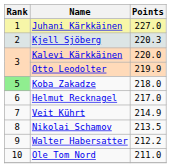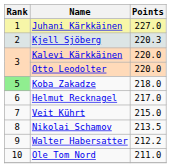 <table class="wikitable sortable">
 <tr>
 <th align=Center>Rank</th>
 <th>Name</th>
 <th>Points</th>
 </tr>
 <tr style="background:#F7F6A8">
 <td align=center>1</td>
 <td> <a href='#'>Juhani Kärkkäinen</a></td>
 <td align=center>227.0</td>
 </tr>
 <tr style="background: #DCE5E5;">
 <td align=center>2</td>
 <td> <a href='#'>Kjell Sjöberg</a></td>
 <td align=center>220.3</td>
 </tr>
 <tr style="background: #FFDAB9;">
 <td rowspan=2 align=center>3</td>
 <td> <a href='#'>Kalevi Kärkkäinen</a></td>
 <td align=center>220.0</td>
 </tr>
 <tr style="background: #FFDAB9;">
 <td> <a href='#'>Otto Leodolter</a></td>
-<td align=center>219.9</td>
+<td align=center>220.0</td>
 </tr>
 <tr>
 <td align=center style="background: lightgreen;">5</td>
 <td> <a href='#'>Koba Zakadze</a></td>
 <td align=center>218.0</td>
 </tr>
 <tr>
 <td align=center>6</td>
 <td> <a href='#'>Helmut Recknagel</a></td>
 <td align=center>217.0</td>
 </tr>
 <tr>
 <td align=center>7</td>
 <td> <a href='#'>Veit Kührt</a></td>
-<td align=center>214.9</td>
+<td align=center>215.0</td>
 </tr>
 <tr>
 <td align=center>8</td>
 <td> <a href='#'>Nikolai Schamov</a></td>
 <td align=center>213.5</td>
 </tr>
 <tr>
 <td align=center>9</td>
 <td> <a href='#'>Walter Habersatter</a></td>
 <td align=center>212.2</td>
 </tr>
 <tr>
 <td align=center>10</td>
 <td> <a href='#'>Ole Tom Nord</a></td>
 <td align=center>211.0</td>
 </tr>
 <tr>
 </tr>
 </table>
